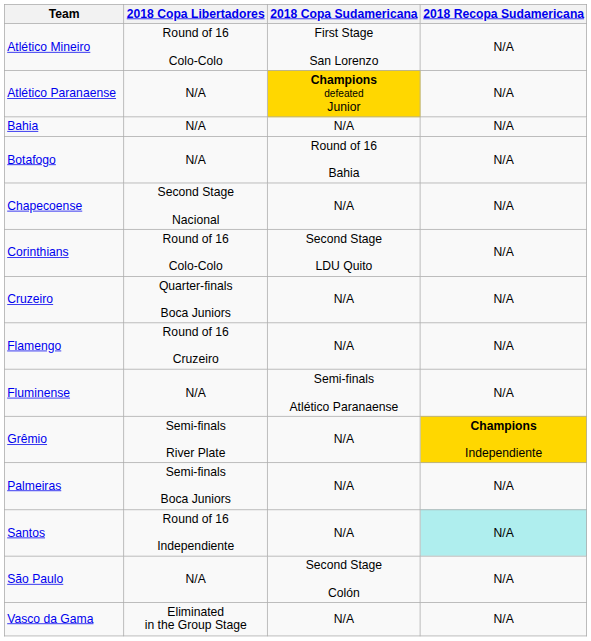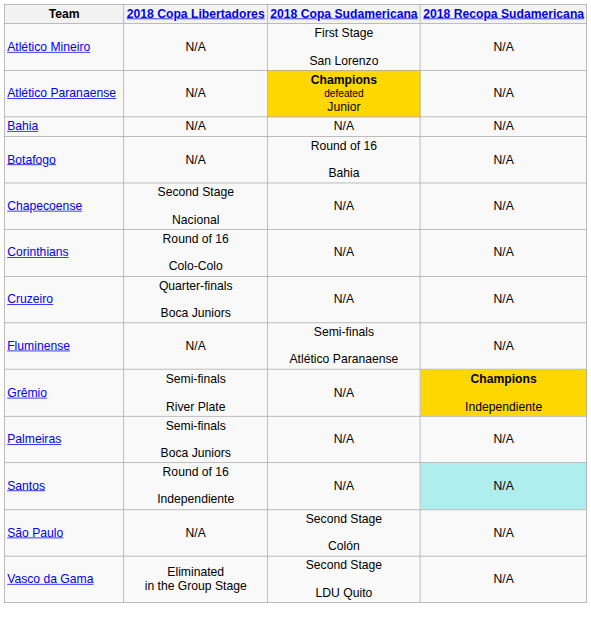 <table class="wikitable">
 <tr>
 <th width=150>Team</th>
 <th width=><a href='#'>2018 Copa Libertadores</a></th>
 <th width=><a href='#'>2018 Copa Sudamericana</a></th>
 <th width=><a href='#'>2018 Recopa Sudamericana</a></th>
 </tr>
 <tr>
 <td><a href='#'>Atlético Mineiro</a></td>
-<td align=center>Round of 16<br><br> Colo-Colo</td>
+<td align=center>N/A</td>
 <td align=center>First Stage<br><br> San Lorenzo</td>
 <td align=center>N/A</td>
 </tr>
 <tr>
 <td><a href='#'>Atlético Paranaense</a></td>
 <td align=center>N/A</td>
 <td align=center bgcolor=gold><strong>Champions</strong><br><small>defeated</small><br> Junior</td>
 <td align=center>N/A</td>
 </tr>
 <tr>
 <td><a href='#'>Bahia</a></td>
 <td align=center>N/A</td>
 <td align=center>N/A</td>
 <td align=center>N/A</td>
 </tr>
 <tr>
 <td><a href='#'>Botafogo</a></td>
 <td align=center>N/A</td>
 <td align=center>Round of 16<br><br> Bahia</td>
 <td align=center>N/A</td>
 </tr>
 <tr>
 <td><a href='#'>Chapecoense</a></td>
 <td align=center>Second Stage<br><br> Nacional</td>
 <td align=center>N/A</td>
 <td align=center>N/A</td>
 </tr>
 <tr>
 <td><a href='#'>Corinthians</a></td>
 <td align=center>Round of 16<br><br> Colo-Colo</td>
-<td align=center>Second Stage<br><br> LDU Quito</td>
+<td align=center>N/A</td>
 <td align=center>N/A</td>
 </tr>
 <tr>
 <td><a href='#'>Cruzeiro</a></td>
 <td align=center>Quarter-finals<br><br> Boca Juniors</td>
-<td align=center>N/A</td>
-<td align=center>N/A</td>
-</tr>
-<tr>
-<td><a href='#'>Flamengo</a></td>
-<td align=center>Round of 16<br><br> Cruzeiro</td>
 <td align=center>N/A</td>
 <td align=center>N/A</td>
 </tr>
 <tr>
 <td><a href='#'>Fluminense</a></td>
 <td align=center>N/A</td>
 <td align=center>Semi-finals<br><br> Atlético Paranaense</td>
 <td align=center>N/A</td>
 </tr>
 <tr>
 <td><a href='#'>Grêmio</a></td>
 <td align=center>Semi-finals<br><br> River Plate</td>
 <td align=center>N/A</td>
 <td align=center bgcolor=gold><strong>Champions</strong><br><br> Independiente</td>
 </tr>
 <tr>
 <td><a href='#'>Palmeiras</a></td>
 <td align=center>Semi-finals<br><br> Boca Juniors</td>
 <td align=center>N/A</td>
 <td align=center>N/A</td>
 </tr>
 <tr>
 <td><a href='#'>Santos</a></td>
 <td align=center>Round of 16<br><br> Independiente</td>
 <td align=center>N/A</td>
 <td align=center style="background: paleturquoise;">N/A</td>
 </tr>
 <tr>
 <td><a href='#'>São Paulo</a></td>
 <td align=center>N/A</td>
 <td align=center>Second Stage<br><br> Colón</td>
 <td align=center>N/A</td>
 </tr>
 <tr>
 <td><a href='#'>Vasco da Gama</a></td>
 <td align=center>Eliminated<br>in the Group Stage</td>
-<td align=center>N/A</td>
+<td align=center>Second Stage<br><br> LDU Quito</td>
 <td align=center>N/A</td>
 </tr>
 </table>
